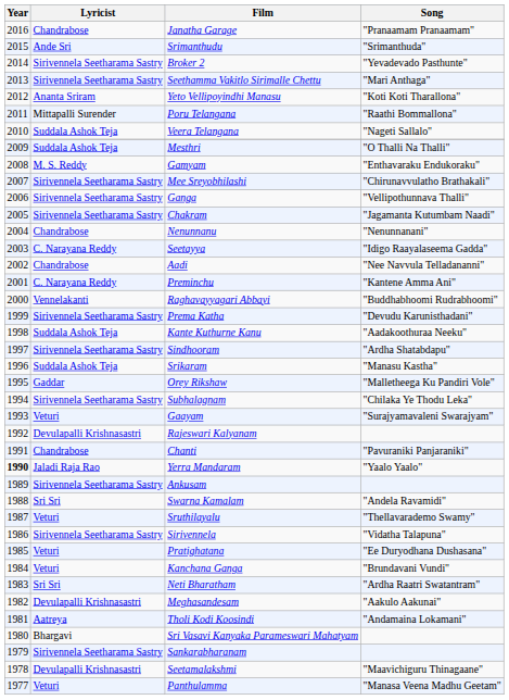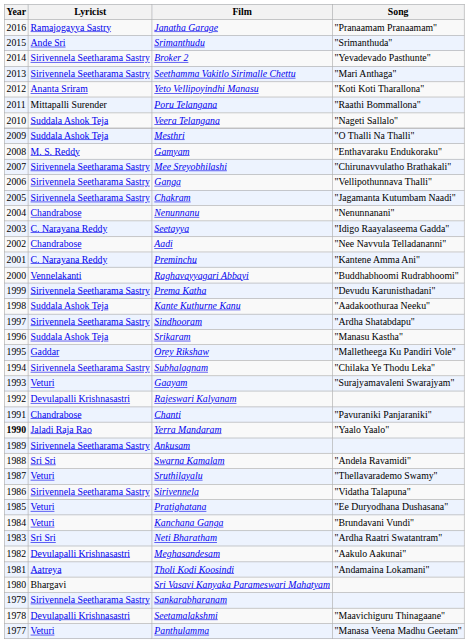 <table class="wikitable sortable" border="0">
 <tr bgcolor="#d1e4fd">
 <th>Year</th>
 <th>Lyricist</th>
 <th>Film</th>
 <th>Song</th>
 </tr>
 <tr>
 <td>2016</td>
-<td><a href='#'>Chandrabose</a></td>
+<td><a href='#'>Ramajogayya Sastry</a></td>
 <td><em><a href='#'>Janatha Garage</a></em></td>
 <td>"Pranaamam Pranaamam"</td>
 </tr>
 <tr bgcolor=#edf3fe>
 <td>2015</td>
 <td><a href='#'>Ande Sri</a></td>
 <td><em><a href='#'>Srimanthudu</a></em></td>
 <td>"Srimanthuda"</td>
 </tr>
 <tr>
 <td>2014</td>
 <td><a href='#'>Sirivennela Seetharama Sastry</a></td>
 <td><em><a href='#'>Broker 2</a></em></td>
 <td>"Yevadevado Pasthunte"</td>
 </tr>
 <tr bgcolor=#edf3fe>
 <td>2013</td>
 <td><a href='#'>Sirivennela Seetharama Sastry</a></td>
 <td><em><a href='#'>Seethamma Vakitlo Sirimalle Chettu</a></em></td>
 <td>"Mari Anthaga"</td>
 </tr>
 <tr>
 <td>2012</td>
 <td><a href='#'>Ananta Sriram</a></td>
 <td><em><a href='#'>Yeto Vellipoyindhi Manasu</a></em></td>
 <td>"Koti Koti Tharallona"</td>
 </tr>
 <tr bgcolor=#edf3fe>
 <td>2011</td>
 <td>Mittapalli Surender</td>
 <td><em><a href='#'>Poru Telangana</a></em></td>
 <td>"Raathi Bommallona"</td>
 </tr>
 <tr>
 <td>2010</td>
 <td><a href='#'>Suddala Ashok Teja</a></td>
 <td><em><a href='#'>Veera Telangana</a></em></td>
 <td>"Nageti Sallalo"</td>
 </tr>
 <tr>
 </tr>
 <tr bgcolor=#edf3fe>
 <td>2009</td>
 <td><a href='#'>Suddala Ashok Teja</a></td>
 <td><em><a href='#'>Mesthri</a></em></td>
 <td>"O Thalli Na Thalli"</td>
 </tr>
 <tr>
 <td>2008</td>
 <td><a href='#'>M. S. Reddy</a></td>
 <td><em><a href='#'>Gamyam</a></em></td>
 <td>"Enthavaraku Endukoraku"</td>
 </tr>
 <tr bgcolor=#edf3fe>
 <td>2007</td>
 <td><a href='#'>Sirivennela Seetharama Sastry</a></td>
 <td><em><a href='#'>Mee Sreyobhilashi</a></em></td>
 <td>"Chirunavvulatho Brathakali"</td>
 </tr>
 <tr>
 <td>2006</td>
 <td><a href='#'>Sirivennela Seetharama Sastry</a></td>
 <td><em><a href='#'>Ganga</a></em></td>
 <td>"Vellipothunnava Thalli"</td>
 </tr>
 <tr bgcolor=#edf3fe>
 <td>2005</td>
 <td><a href='#'>Sirivennela Seetharama Sastry</a></td>
 <td><em><a href='#'>Chakram</a></em></td>
 <td>"Jagamanta Kutumbam Naadi"</td>
 </tr>
 <tr>
 <td>2004</td>
 <td><a href='#'>Chandrabose</a></td>
 <td><em><a href='#'>Nenunnanu</a></em></td>
 <td>"Nenunnanani"</td>
 </tr>
 <tr bgcolor=#edf3fe>
 <td>2003</td>
 <td><a href='#'>C. Narayana Reddy</a></td>
 <td><em><a href='#'>Seetayya</a></em></td>
 <td>"Idigo Raayalaseema Gadda"</td>
 </tr>
 <tr>
 <td>2002</td>
 <td><a href='#'>Chandrabose</a></td>
 <td><em><a href='#'>Aadi</a></em></td>
 <td>"Nee Navvula Telladananni"</td>
 </tr>
 <tr bgcolor=#edf3fe>
 <td>2001</td>
 <td><a href='#'>C. Narayana Reddy</a></td>
 <td><em><a href='#'>Preminchu</a></em></td>
 <td>"Kantene Amma Ani"</td>
 </tr>
 <tr>
 <td>2000</td>
 <td><a href='#'>Vennelakanti</a></td>
 <td><em><a href='#'>Raghavayyagari Abbayi</a></em></td>
 <td>"Buddhabhoomi Rudrabhoomi"</td>
 </tr>
 <tr bgcolor=#edf3fe>
 <td>1999</td>
 <td><a href='#'>Sirivennela Seetharama Sastry</a></td>
 <td><em><a href='#'>Prema Katha</a></em></td>
 <td>"Devudu Karunisthadani"</td>
 </tr>
 <tr>
 <td>1998</td>
 <td><a href='#'>Suddala Ashok Teja</a></td>
 <td><em><a href='#'>Kante Kuthurne Kanu</a></em></td>
 <td>"Aadakoothuraa Neeku"</td>
 </tr>
 <tr bgcolor=#edf3fe>
 <td>1997</td>
 <td><a href='#'>Sirivennela Seetharama Sastry</a></td>
 <td><em><a href='#'>Sindhooram</a></em></td>
 <td>"Ardha Shatabdapu"</td>
 </tr>
 <tr>
 <td>1996</td>
 <td><a href='#'>Suddala Ashok Teja</a></td>
 <td><em><a href='#'>Srikaram</a></em></td>
 <td>"Manasu Kastha"</td>
 </tr>
 <tr bgcolor=#edf3fe>
 <td>1995</td>
 <td><a href='#'>Gaddar</a></td>
 <td><em><a href='#'>Orey Rikshaw</a></em></td>
 <td>"Malletheega Ku Pandiri Vole"</td>
 </tr>
 <tr>
 <td>1994</td>
 <td><a href='#'>Sirivennela Seetharama Sastry</a></td>
 <td><em><a href='#'>Subhalagnam</a></em></td>
 <td>"Chilaka Ye Thodu Leka"</td>
 </tr>
 <tr bgcolor=#edf3fe>
 <td>1993</td>
 <td><a href='#'>Veturi</a></td>
 <td><em><a href='#'>Gaayam</a></em></td>
 <td>"Surajyamavaleni Swarajyam"</td>
 </tr>
 <tr>
 <td>1992</td>
 <td><a href='#'>Devulapalli Krishnasastri</a></td>
 <td><em><a href='#'>Rajeswari Kalyanam</a></em></td>
 <td></td>
 </tr>
 <tr bgcolor=#edf3fe>
 <td>1991</td>
 <td><a href='#'>Chandrabose</a></td>
 <td><em><a href='#'>Chanti</a></em></td>
 <td>"Pavuraniki Panjaraniki"</td>
 </tr>
 <tr>
 <td><strong>1990</strong></td>
 <td><a href='#'>Jaladi Raja Rao</a></td>
 <td><em><a href='#'>Yerra Mandaram</a></em></td>
 <td>"Yaalo Yaalo"</td>
 </tr>
 <tr bgcolor=#edf3fe>
 <td>1989</td>
 <td><a href='#'>Sirivennela Seetharama Sastry</a></td>
 <td><em><a href='#'>Ankusam</a></em></td>
 <td></td>
 </tr>
 <tr>
 <td>1988</td>
 <td><a href='#'>Sri Sri</a></td>
 <td><em><a href='#'>Swarna Kamalam</a></em></td>
 <td>"Andela Ravamidi"</td>
 </tr>
 <tr bgcolor=#edf3fe>
 <td>1987</td>
 <td><a href='#'>Veturi</a></td>
 <td><em><a href='#'>Sruthilayalu</a></em></td>
 <td>"Thellavarademo Swamy"</td>
 </tr>
 <tr>
 <td>1986</td>
 <td><a href='#'>Sirivennela Seetharama Sastry</a></td>
 <td><em><a href='#'>Sirivennela</a></em></td>
 <td>"Vidatha Talapuna"</td>
 </tr>
 <tr bgcolor=#edf3fe>
 <td>1985</td>
 <td><a href='#'>Veturi</a></td>
 <td><em><a href='#'>Pratighatana</a></em></td>
 <td>"Ee Duryodhana Dushasana"</td>
 </tr>
 <tr>
 <td>1984</td>
 <td><a href='#'>Veturi</a></td>
 <td><em><a href='#'>Kanchana Ganga</a></em></td>
 <td>"Brundavani Vundi"</td>
 </tr>
 <tr bgcolor=#edf3fe>
 <td>1983</td>
 <td><a href='#'>Sri Sri</a></td>
 <td><em><a href='#'>Neti Bharatham</a></em></td>
 <td>"Ardha Raatri Swatantram"</td>
 </tr>
 <tr>
 <td>1982</td>
 <td><a href='#'>Devulapalli Krishnasastri</a></td>
 <td><em><a href='#'>Meghasandesam</a></em></td>
 <td>"Aakulo Aakunai"</td>
 </tr>
 <tr bgcolor=#edf3fe>
 <td>1981</td>
 <td><a href='#'>Aatreya</a></td>
 <td><em><a href='#'>Tholi Kodi Koosindi</a></em></td>
 <td>"Andamaina Lokamani"</td>
 </tr>
 <tr>
 <td>1980</td>
 <td>Bhargavi</td>
 <td><em><a href='#'>Sri Vasavi Kanyaka Parameswari Mahatyam</a></em></td>
 <td></td>
 </tr>
 <tr bgcolor=#edf3fe>
 <td>1979</td>
 <td><a href='#'>Sirivennela Seetharama Sastry</a></td>
 <td><em><a href='#'>Sankarabharanam</a></em></td>
 <td></td>
 </tr>
 <tr>
 <td>1978</td>
 <td><a href='#'>Devulapalli Krishnasastri</a></td>
 <td><em><a href='#'>Seetamalakshmi</a></em></td>
 <td>"Maavichiguru Thinagaane"</td>
 </tr>
 <tr bgcolor=#edf3fe>
 <td>1977</td>
 <td><a href='#'>Veturi</a></td>
 <td><em><a href='#'>Panthulamma</a></em></td>
 <td>"Manasa Veena Madhu Geetam"</td>
 </tr>
 </table>
